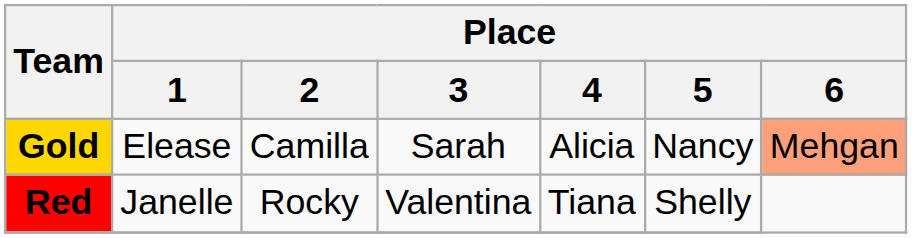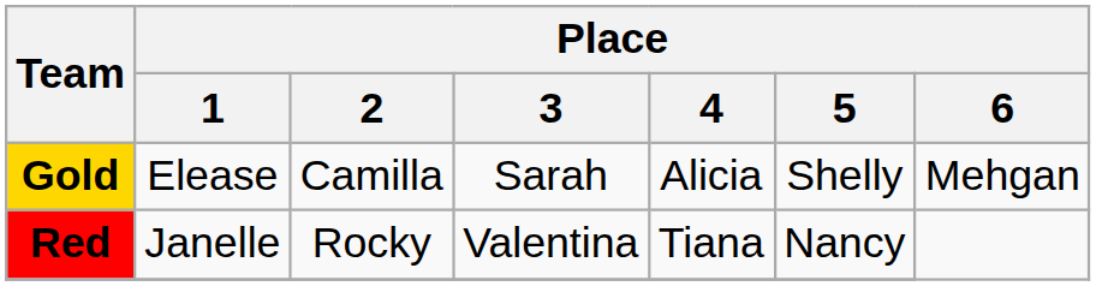 <table class="wikitable" style="text-align:center">
 <tr>
 <th rowspan=2>Team</th>
 <th colspan=6>Place</th>
 </tr>
 <tr>
 <th>1</th>
 <th>2</th>
 <th>3</th>
 <th>4</th>
 <th>5</th>
 <th>6</th>
 </tr>
 <tr>
 <td bgcolor="gold"><strong>Gold</strong></td>
 <td>Elease</td>
 <td>Camilla</td>
 <td>Sarah</td>
 <td>Alicia</td>
-<td>Nancy</td>
-<td style="background: lightsalmon;">Mehgan</td>
+<td>Shelly</td>
+<td>Mehgan</td>
 </tr>
 <tr>
 <td bgcolor="red"><strong>Red</strong></td>
 <td>Janelle</td>
 <td>Rocky</td>
 <td>Valentina</td>
 <td>Tiana</td>
-<td>Shelly</td>
+<td>Nancy</td>
 </tr>
 <tr>
 </tr>
 </table>
